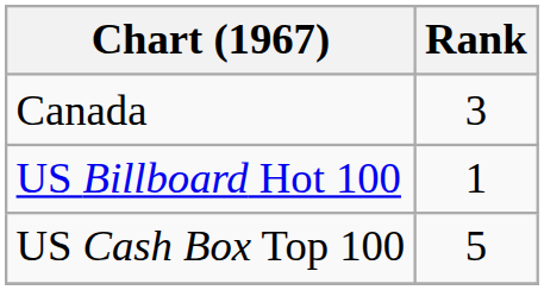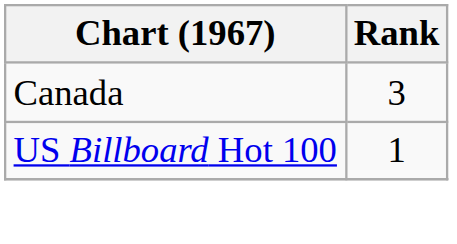 <table class="wikitable sortable">
 <tr>
 <th>Chart (1967)</th>
 <th>Rank</th>
 </tr>
 <tr>
 <td>Canada</td>
 <td style="text-align:center;">3</td>
 </tr>
 <tr>
 <td><a href='#'>US <em>Billboard</em> Hot 100</a></td>
 <td style="text-align:center;">1</td>
 </tr>
 <tr>
-<td>US <em>Cash Box</em> Top 100</td>
-<td style="text-align:center;">5</td>
-</tr>
-<tr>
 </tr>
 </table>
